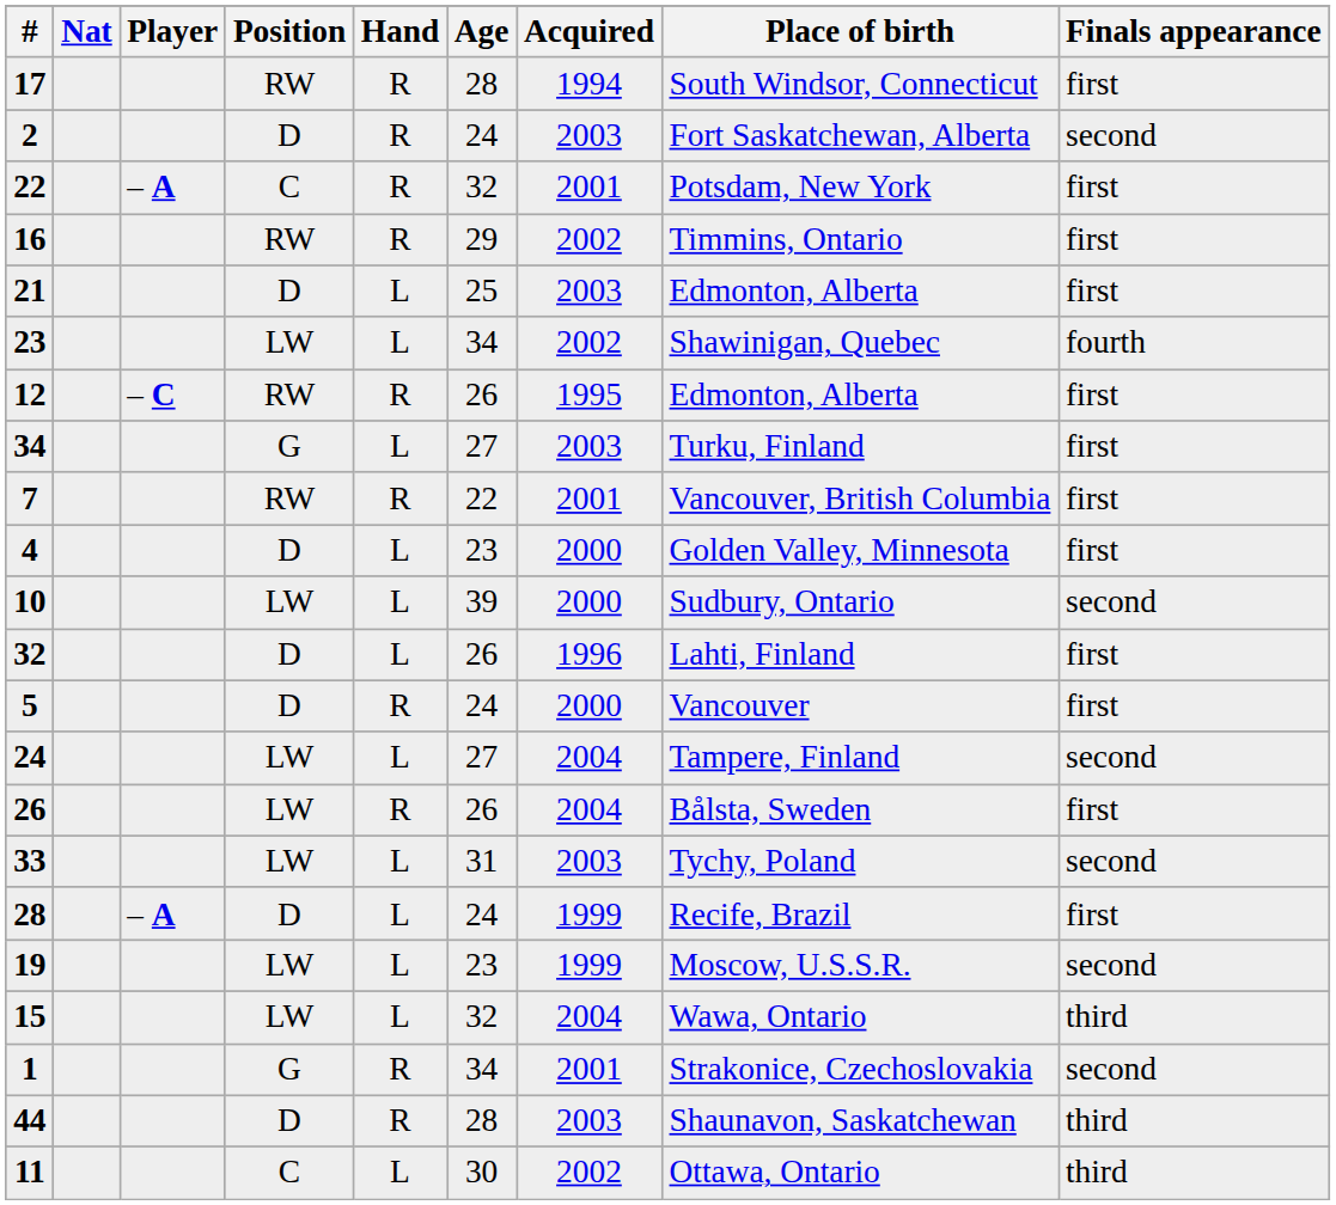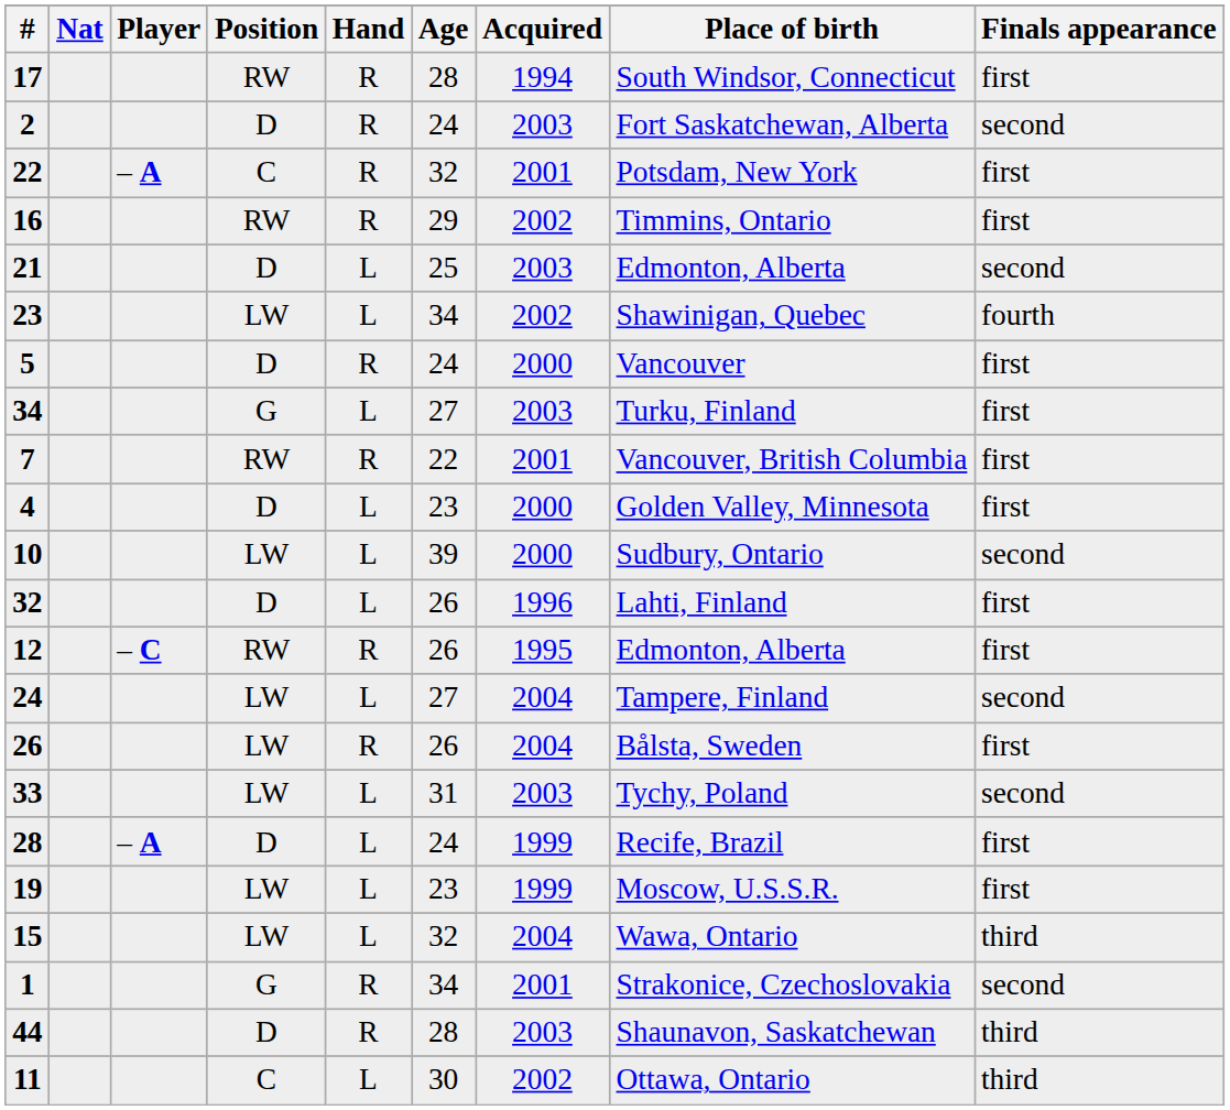 <table class="sortable wikitable">
 <tr style="text-align:center;">
 </tr>
 <tr style="background:#dddddd;">
 <th>#</th>
 <th><a href='#'>Nat</a></th>
 <th>Player</th>
 <th>Position</th>
 <th>Hand</th>
 <th>Age</th>
 <th>Acquired</th>
 <th class="unsortable">Place of birth</th>
 <th class="unsortable">Finals appearance</th>
 </tr>
 <tr style="background:#eeeeee; text-align:center">
 <td><strong>17</strong></td>
 <td></td>
 <td align="left"></td>
 <td>RW</td>
 <td>R</td>
 <td>28</td>
 <td><a href='#'>1994</a></td>
 <td align="left"><a href='#'>South Windsor, Connecticut</a></td>
 <td align="left">first</td>
 </tr>
 <tr style="background:#eeeeee; text-align:center">
 <td><strong>2</strong></td>
 <td></td>
 <td align="left"></td>
 <td>D</td>
 <td>R</td>
 <td>24</td>
 <td><a href='#'>2003</a></td>
 <td align="left"><a href='#'>Fort Saskatchewan, Alberta</a></td>
 <td align="left">second </td>
 </tr>
 <tr style="background:#eeeeee; text-align:center">
 <td><strong>22</strong></td>
 <td></td>
 <td align="left"> – <strong><a href='#'>A</a></strong></td>
 <td>C</td>
 <td>R</td>
 <td>32</td>
 <td><a href='#'>2001</a></td>
 <td align="left"><a href='#'>Potsdam, New York</a></td>
 <td align="left">first</td>
 </tr>
 <tr style="background:#eeeeee; text-align:center">
 <td><strong>16</strong></td>
 <td></td>
 <td align="left"></td>
 <td>RW</td>
 <td>R</td>
 <td>29</td>
 <td><a href='#'>2002</a></td>
 <td align="left"><a href='#'>Timmins, Ontario</a></td>
 <td align="left">first</td>
 </tr>
 <tr style="background:#eeeeee; text-align:center">
 <td><strong>21</strong></td>
 <td></td>
 <td align="left"></td>
 <td>D</td>
 <td>L</td>
 <td>25</td>
 <td><a href='#'>2003</a></td>
 <td align="left"><a href='#'>Edmonton, Alberta</a></td>
-<td align="left">first</td>
+<td align="left">second </td>
 </tr>
 <tr style="background:#eeeeee; text-align:center">
 <td><strong>23</strong></td>
 <td></td>
 <td align="left"></td>
 <td>LW</td>
 <td>L</td>
 <td>34</td>
 <td><a href='#'>2002</a></td>
 <td align="left"><a href='#'>Shawinigan, Quebec</a></td>
 <td align="left">fourth </td>
 </tr>
 <tr style="background:#eeeeee; text-align:center">
-<td><strong>12</strong></td>
+<td><strong>5</strong></td>
 <td></td>
-<td align="left"> – <strong><a href='#'>C</a></strong></td>
-<td>RW</td>
+<td align="left"></td>
+<td>D</td>
 <td>R</td>
-<td>26</td>
-<td><a href='#'>1995</a></td>
-<td align="left"><a href='#'>Edmonton, Alberta</a></td>
+<td>24</td>
+<td><a href='#'>2000</a></td>
+<td align="left"><a href='#'>Vancouver</a></td>
 <td align="left">first</td>
 </tr>
 <tr style="background:#eeeeee; text-align:center">
 <td><strong>34</strong></td>
 <td></td>
 <td align="left"></td>
 <td>G</td>
 <td>L</td>
 <td>27</td>
 <td><a href='#'>2003</a></td>
 <td align="left"><a href='#'>Turku, Finland</a></td>
 <td align="left">first</td>
 </tr>
 <tr style="background:#eeeeee; text-align:center">
 <td><strong>7</strong></td>
 <td></td>
 <td align="left"></td>
 <td>RW</td>
 <td>R</td>
 <td>22</td>
 <td><a href='#'>2001</a></td>
 <td align="left"><a href='#'>Vancouver, British Columbia</a></td>
 <td align="left">first</td>
 </tr>
 <tr style="background:#eeeeee; text-align:center">
 <td><strong>4</strong></td>
 <td></td>
 <td align="left"></td>
 <td>D</td>
 <td>L</td>
 <td>23</td>
 <td><a href='#'>2000</a></td>
 <td align="left"><a href='#'>Golden Valley, Minnesota</a></td>
 <td align="left">first</td>
 </tr>
 <tr style="background:#eeeeee; text-align:center">
 <td><strong>10</strong></td>
 <td></td>
 <td align="left"></td>
 <td>LW</td>
 <td>L</td>
 <td>39</td>
 <td><a href='#'>2000</a></td>
 <td align="left"><a href='#'>Sudbury, Ontario</a></td>
 <td align="left">second </td>
 </tr>
 <tr style="background:#eeeeee; text-align:center">
 <td><strong>32</strong></td>
 <td></td>
 <td align="left"></td>
 <td>D</td>
 <td>L</td>
 <td>26</td>
 <td><a href='#'>1996</a></td>
 <td align="left"><a href='#'>Lahti, Finland</a></td>
 <td align="left">first</td>
 </tr>
 <tr style="background:#eeeeee; text-align:center">
-<td><strong>5</strong></td>
+<td><strong>12</strong></td>
 <td></td>
-<td align="left"></td>
-<td>D</td>
+<td align="left"> – <strong><a href='#'>C</a></strong></td>
+<td>RW</td>
 <td>R</td>
-<td>24</td>
-<td><a href='#'>2000</a></td>
-<td align="left"><a href='#'>Vancouver</a></td>
+<td>26</td>
+<td><a href='#'>1995</a></td>
+<td align="left"><a href='#'>Edmonton, Alberta</a></td>
 <td align="left">first</td>
 </tr>
 <tr style="background:#eeeeee; text-align:center">
 <td><strong>24</strong></td>
 <td></td>
 <td align="left"></td>
 <td>LW</td>
 <td>L</td>
 <td>27</td>
 <td><a href='#'>2004</a></td>
 <td align="left"><a href='#'>Tampere, Finland</a></td>
 <td align="left">second </td>
 </tr>
 <tr style="background:#eeeeee; text-align:center">
 <td><strong>26</strong></td>
 <td></td>
 <td align="left"></td>
 <td>LW</td>
 <td>R</td>
 <td>26</td>
 <td><a href='#'>2004</a></td>
 <td align="left"><a href='#'>Bålsta, Sweden</a></td>
 <td align="left">first</td>
 </tr>
 <tr style="background:#eeeeee; text-align:center">
 <td><strong>33</strong></td>
 <td></td>
 <td align="left"></td>
 <td>LW</td>
 <td>L</td>
 <td>31</td>
 <td><a href='#'>2003</a></td>
 <td align="left"><a href='#'>Tychy, Poland</a></td>
 <td align="left">second </td>
 </tr>
 <tr style="background:#eeeeee; text-align:center">
 <td><strong>28</strong></td>
 <td></td>
 <td align="left"> – <strong><a href='#'>A</a></strong></td>
 <td>D</td>
 <td>L</td>
 <td>24</td>
 <td><a href='#'>1999</a></td>
 <td align="left"><a href='#'>Recife, Brazil</a></td>
 <td align="left">first</td>
 </tr>
 <tr style="background:#eeeeee; text-align:center">
 <td><strong>19</strong></td>
 <td></td>
 <td align="left"></td>
 <td>LW</td>
 <td>L</td>
 <td>23</td>
 <td><a href='#'>1999</a></td>
 <td align="left"><a href='#'>Moscow, U.S.S.R.</a></td>
-<td align="left">second </td>
+<td align="left">first</td>
 </tr>
 <tr style="background:#eeeeee; text-align:center">
 <td><strong>15</strong></td>
 <td></td>
 <td align="left"></td>
 <td>LW</td>
 <td>L</td>
 <td>32</td>
 <td><a href='#'>2004</a></td>
 <td align="left"><a href='#'>Wawa, Ontario</a></td>
 <td align="left">third </td>
 </tr>
 <tr style="background:#eeeeee; text-align:center">
 <td><strong>1</strong></td>
 <td></td>
 <td align="left"></td>
 <td>G</td>
 <td>R</td>
 <td>34</td>
 <td><a href='#'>2001</a></td>
 <td align="left"><a href='#'>Strakonice, Czechoslovakia</a></td>
 <td align="left">second </td>
 </tr>
 <tr style="background:#eeeeee; text-align:center">
 <td><strong>44</strong></td>
 <td></td>
 <td align="left"></td>
 <td>D</td>
 <td>R</td>
 <td>28</td>
 <td><a href='#'>2003</a></td>
 <td align="left"><a href='#'>Shaunavon, Saskatchewan</a></td>
 <td align="left">third </td>
 </tr>
 <tr style="background:#eeeeee; text-align:center">
 <td><strong>11</strong></td>
 <td></td>
 <td align="left"></td>
 <td>C</td>
 <td>L</td>
 <td>30</td>
 <td><a href='#'>2002</a></td>
 <td align="left"><a href='#'>Ottawa, Ontario</a></td>
 <td align="left">third </td>
 </tr>
 </table>
